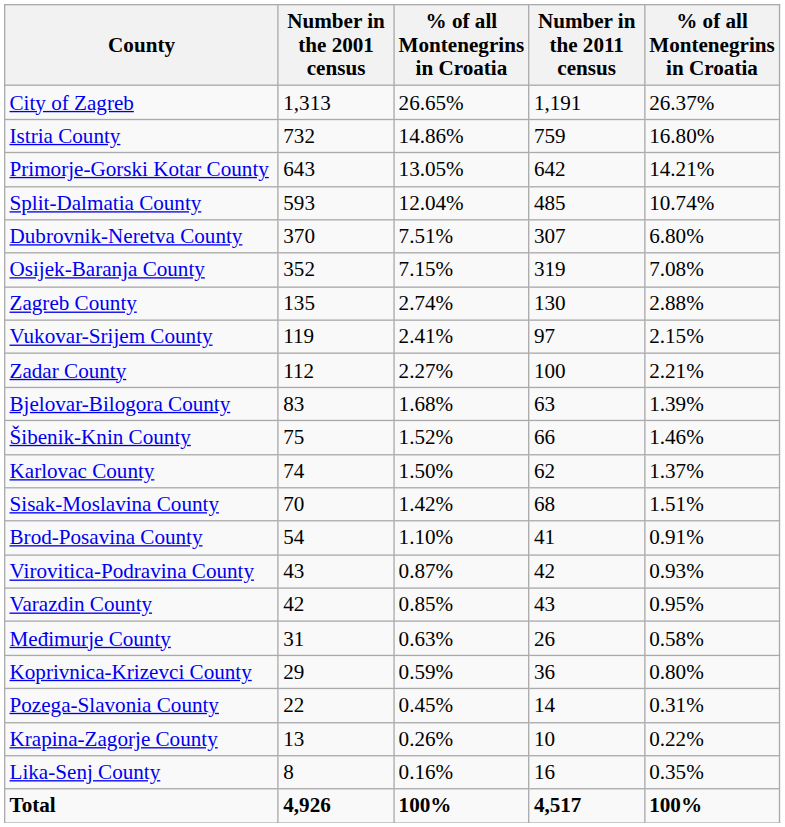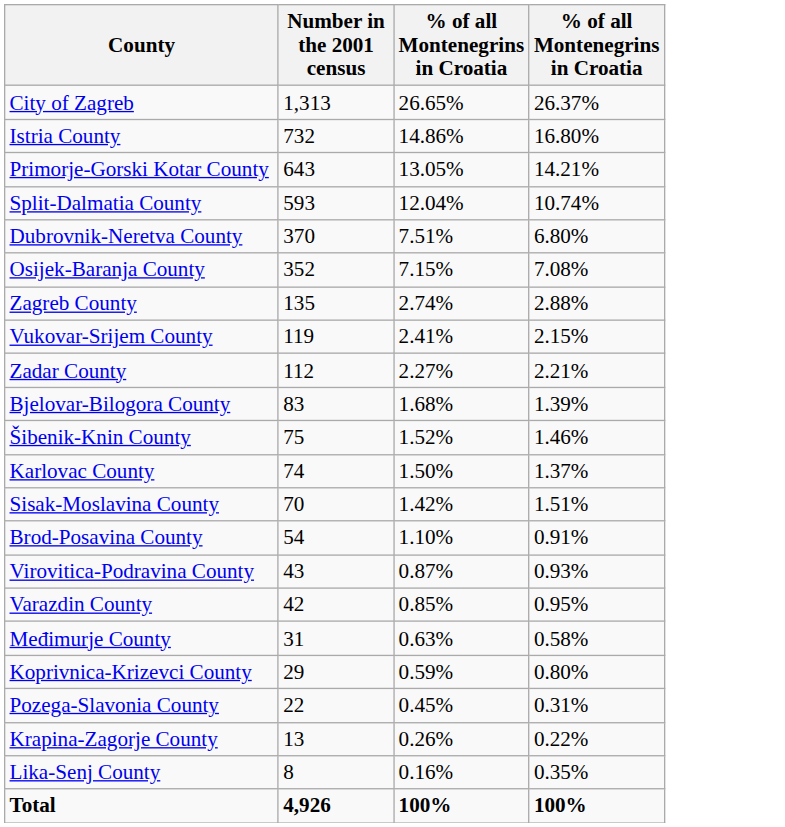 <table class="wikitable sortable">
 <tr>
 <th width="200px">County</th>
 <th width="80px">Number in the 2001 census</th>
 <th width="80px">% of all Montenegrins<br>in Croatia</th>
-<th width="80px">Number in the 2011 census</th>
 <th width="80px">% of all Montenegrins<br>in Croatia</th>
 </tr>
 <tr>
 <td><a href='#'>City of Zagreb</a></td>
 <td>1,313</td>
 <td>26.65%</td>
-<td>1,191</td>
 <td>26.37%</td>
 </tr>
 <tr>
 <td><a href='#'>Istria County</a></td>
 <td>732</td>
 <td>14.86%</td>
-<td>759</td>
 <td>16.80%</td>
 </tr>
 <tr>
 <td><a href='#'>Primorje-Gorski Kotar County</a></td>
 <td>643</td>
 <td>13.05%</td>
-<td>642</td>
 <td>14.21%</td>
 </tr>
 <tr>
 <td><a href='#'>Split-Dalmatia County</a></td>
 <td>593</td>
 <td>12.04%</td>
-<td>485</td>
 <td>10.74%</td>
 </tr>
 <tr>
 <td><a href='#'>Dubrovnik-Neretva County</a></td>
 <td>370</td>
 <td>7.51%</td>
-<td>307</td>
 <td>6.80%</td>
 </tr>
 <tr>
 <td><a href='#'>Osijek-Baranja County</a></td>
 <td>352</td>
 <td>7.15%</td>
-<td>319</td>
 <td>7.08%</td>
 </tr>
 <tr>
 <td><a href='#'>Zagreb County</a></td>
 <td>135</td>
 <td>2.74%</td>
-<td>130</td>
 <td>2.88%</td>
 </tr>
 <tr>
 <td><a href='#'>Vukovar-Srijem County</a></td>
 <td>119</td>
 <td>2.41%</td>
-<td>97</td>
 <td>2.15%</td>
 </tr>
 <tr>
 <td><a href='#'>Zadar County</a></td>
 <td>112</td>
 <td>2.27%</td>
-<td>100</td>
 <td>2.21%</td>
 </tr>
 <tr>
 <td><a href='#'>Bjelovar-Bilogora County</a></td>
 <td>83</td>
 <td>1.68%</td>
-<td>63</td>
 <td>1.39%</td>
 </tr>
 <tr>
 <td><a href='#'>Šibenik-Knin County</a></td>
 <td>75</td>
 <td>1.52%</td>
-<td>66</td>
 <td>1.46%</td>
 </tr>
 <tr>
 <td><a href='#'>Karlovac County</a></td>
 <td>74</td>
 <td>1.50%</td>
-<td>62</td>
 <td>1.37%</td>
 </tr>
 <tr>
 <td><a href='#'>Sisak-Moslavina County</a></td>
 <td>70</td>
 <td>1.42%</td>
-<td>68</td>
 <td>1.51%</td>
 </tr>
 <tr>
 <td><a href='#'>Brod-Posavina County</a></td>
 <td>54</td>
 <td>1.10%</td>
-<td>41</td>
 <td>0.91%</td>
 </tr>
 <tr>
 <td><a href='#'>Virovitica-Podravina County</a></td>
 <td>43</td>
 <td>0.87%</td>
-<td>42</td>
 <td>0.93%</td>
 </tr>
 <tr>
 <td><a href='#'>Varazdin County</a></td>
 <td>42</td>
 <td>0.85%</td>
-<td>43</td>
 <td>0.95%</td>
 </tr>
 <tr>
 <td><a href='#'>Međimurje County</a></td>
 <td>31</td>
 <td>0.63%</td>
-<td>26</td>
 <td>0.58%</td>
 </tr>
 <tr>
 <td><a href='#'>Koprivnica-Krizevci County</a></td>
 <td>29</td>
 <td>0.59%</td>
-<td>36</td>
 <td>0.80%</td>
 </tr>
 <tr>
 <td><a href='#'>Pozega-Slavonia County</a></td>
 <td>22</td>
 <td>0.45%</td>
-<td>14</td>
 <td>0.31%</td>
 </tr>
 <tr>
 <td><a href='#'>Krapina-Zagorje County</a></td>
 <td>13</td>
 <td>0.26%</td>
-<td>10</td>
 <td>0.22%</td>
 </tr>
 <tr>
 <td><a href='#'>Lika-Senj County</a></td>
 <td>8</td>
 <td>0.16%</td>
-<td>16</td>
 <td>0.35%</td>
 </tr>
 <tr>
 <td><strong>Total</strong></td>
 <td><strong>4,926</strong></td>
 <td><strong>100%</strong></td>
-<td><strong>4,517</strong></td>
 <td><strong>100%</strong></td>
 </tr>
 </table>
